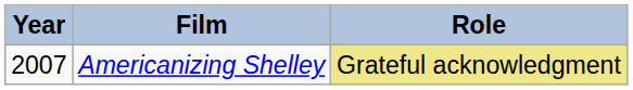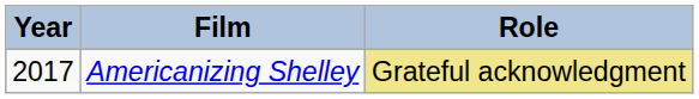 <table class="wikitable" style="font-size:95%;">
 <tr>
 <th style="background:#B0C4DE;">Year</th>
 <th style="background:#B0C4DE;">Film</th>
 <th style="background:#B0C4DE;">Role</th>
 </tr>
 <tr>
-<td>2007</td>
+<td>2017</td>
 <td><em><a href='#'>Americanizing Shelley</a></em></td>
 <td style="background: khaki;">Grateful acknowledgment</td>
 </tr>
 </table>
